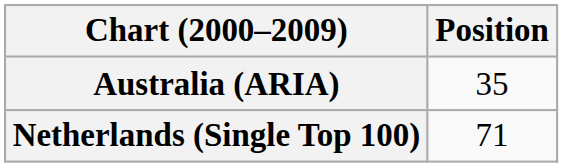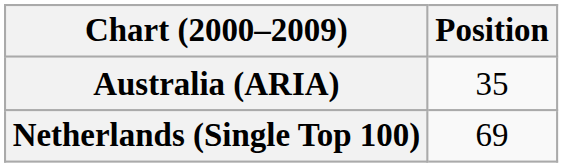 <table class="wikitable plainrowheaders" style="text-align:center">
 <tr>
 <th>Chart (2000–2009)</th>
 <th>Position</th>
 </tr>
 <tr>
 <th scope="row">Australia (ARIA)</th>
 <td>35</td>
 </tr>
 <tr>
 <th scope="row">Netherlands (Single Top 100)</th>
-<td>71</td>
+<td>69</td>
 </tr>
 </table>
